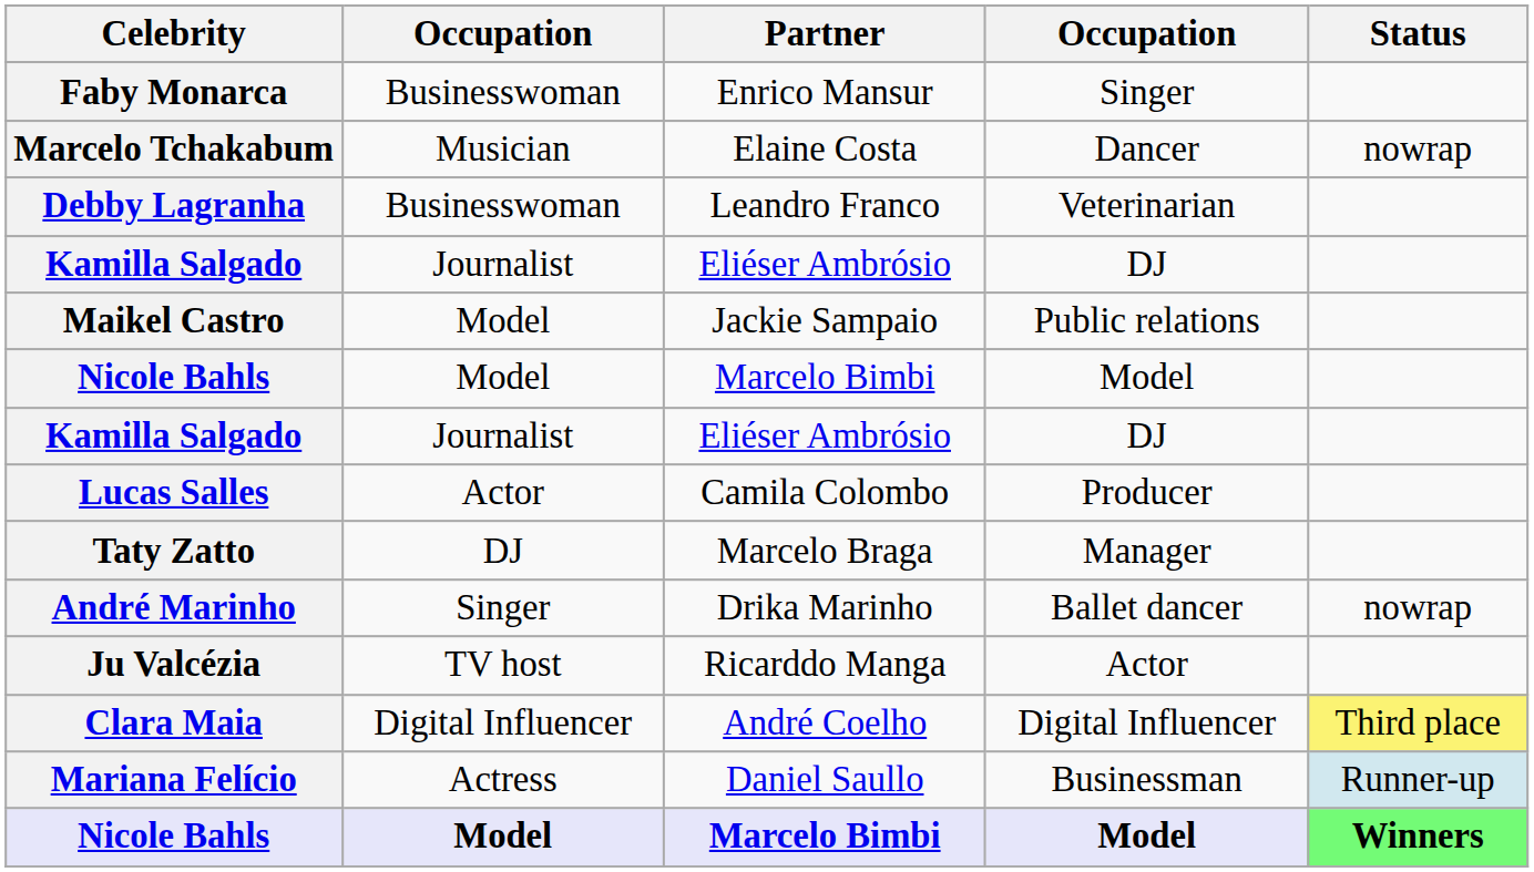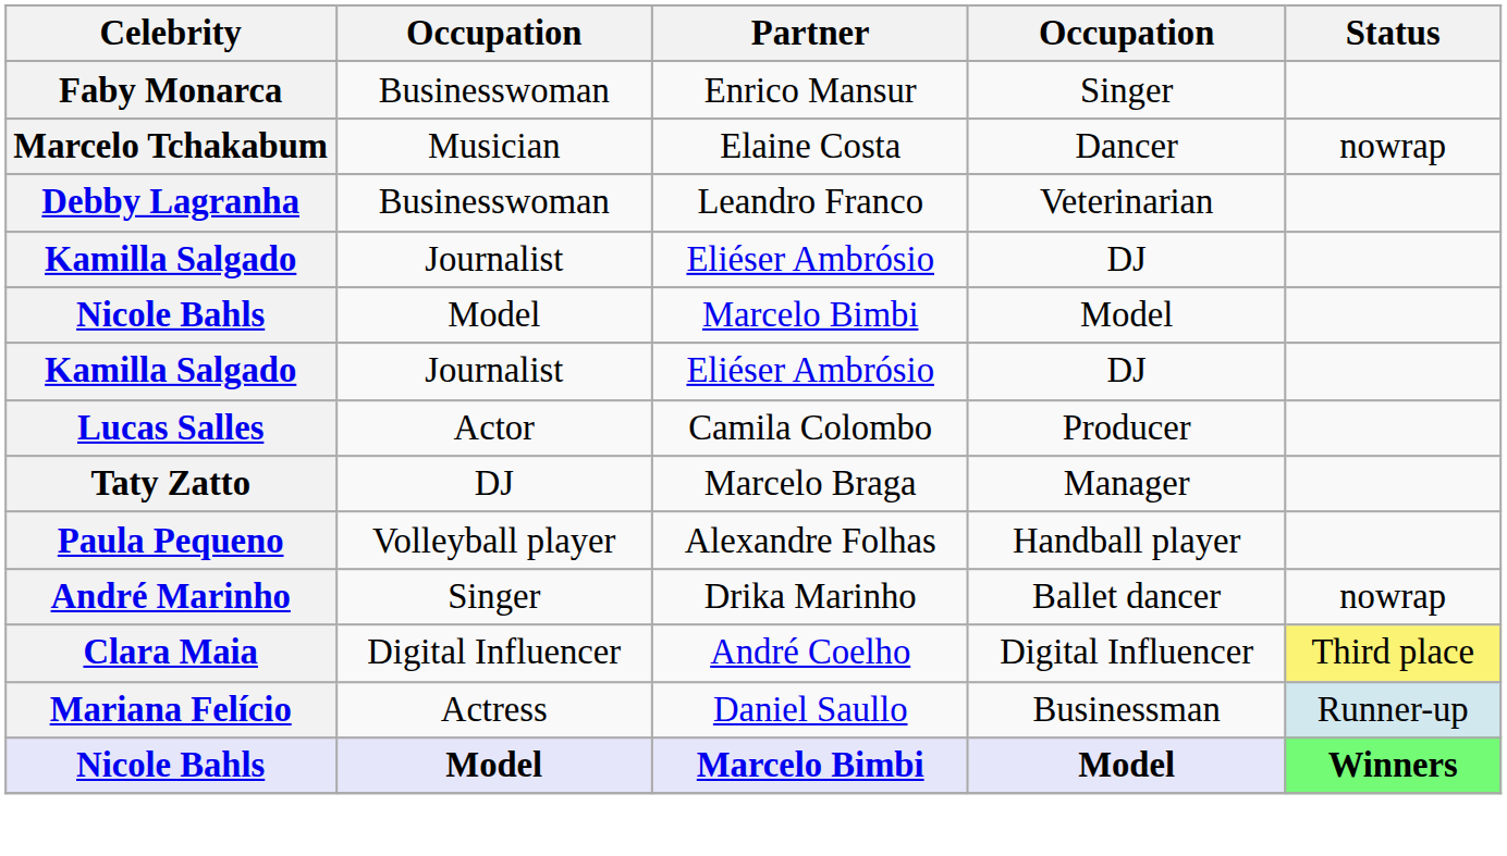 <table class= "wikitable sortable" style="margin:1em auto; text-align: center;">
 <tr>
 <th width=135>Celebrity</th>
 <th width=135>Occupation</th>
 <th width=135>Partner</th>
 <th width=135>Occupation</th>
 <th width=090>Status</th>
 </tr>
 <tr>
 <th>Faby Monarca</th>
 <td>Businesswoman</td>
 <td>Enrico Mansur</td>
 <td>Singer</td>
 <td></td>
 </tr>
 <tr>
 <th nowrap>Marcelo Tchakabum</th>
 <td>Musician</td>
 <td>Elaine Costa</td>
 <td>Dancer</td>
 <td>nowrap </td>
 </tr>
 <tr>
 <th><a href='#'>Debby Lagranha</a></th>
 <td>Businesswoman</td>
 <td>Leandro Franco</td>
 <td>Veterinarian</td>
 <td></td>
 </tr>
 <tr>
 <th><a href='#'>Kamilla Salgado</a><br></th>
 <td>Journalist</td>
 <td nowrap><a href='#'>Eliéser Ambrósio</a><br></td>
 <td>DJ</td>
 <td></td>
 </tr>
 <tr>
-<th>Maikel Castro</th>
-<td>Model</td>
-<td>Jackie Sampaio</td>
-<td>Public relations</td>
-<td></td>
-</tr>
-<tr>
 <th><a href='#'>Nicole Bahls</a><br></th>
 <td>Model</td>
 <td><a href='#'>Marcelo Bimbi</a><br></td>
 <td>Model</td>
 <td></td>
 </tr>
 <tr>
 <th><a href='#'>Kamilla Salgado</a></th>
 <td>Journalist</td>
 <td nowrap><a href='#'>Eliéser Ambrósio</a></td>
 <td>DJ</td>
 <td></td>
 </tr>
 <tr>
 <th><a href='#'>Lucas Salles</a></th>
 <td>Actor</td>
 <td>Camila Colombo</td>
 <td>Producer</td>
 <td></td>
 </tr>
 <tr>
 <th>Taty Zatto</th>
 <td>DJ</td>
 <td>Marcelo Braga</td>
 <td>Manager</td>
 <td></td>
 </tr>
 <tr>
+<th><a href='#'>Paula Pequeno</a></th>
+<td>Volleyball player</td>
+<td nowrap>Alexandre Folhas</td>
+<td>Handball player</td>
+<td></td>
+</tr>
+<tr>
 <th><a href='#'>André Marinho</a></th>
 <td>Singer</td>
 <td>Drika Marinho</td>
 <td>Ballet dancer</td>
 <td>nowrap </td>
-</tr>
-<tr>
-<th>Ju Valcézia</th>
-<td>TV host</td>
-<td>Ricarddo Manga</td>
-<td>Actor</td>
-<td></td>
 </tr>
 <tr>
 <th><a href='#'>Clara Maia</a></th>
 <td>Digital Influencer</td>
 <td><a href='#'>André Coelho</a></td>
 <td>Digital Influencer</td>
 <td bgcolor=FBF373>Third place<br></td>
 </tr>
 <tr>
 <th><a href='#'>Mariana Felício</a></th>
 <td>Actress</td>
 <td><a href='#'>Daniel Saullo</a></td>
 <td>Businessman</td>
 <td bgcolor=D1E8EF>Runner-up<br></td>
 </tr>
 <tr>
 <td bgcolor="E6E6FA"><strong><a href='#'>Nicole Bahls</a></strong></td>
 <td bgcolor="E6E6FA"><strong>Model</strong></td>
 <td bgcolor="E6E6FA"><strong><a href='#'>Marcelo Bimbi</a></strong></td>
 <td bgcolor="E6E6FA"><strong>Model</strong></td>
 <td bgcolor=73FB76><strong>Winners</strong><br></td>
 </tr>
 <tr>
 </tr>
 </table>
